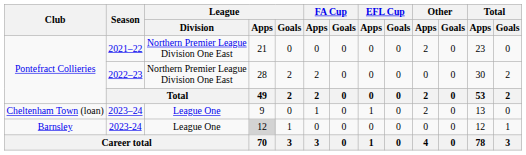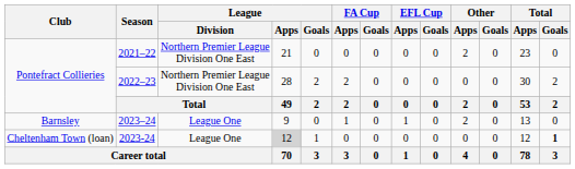 <table class="wikitable" style="text-align:center;">
 <tr>
 <th rowspan="2">Club</th>
 <th rowspan="2">Season</th>
 <th colspan="3">League</th>
 <th colspan="2"><a href='#'>FA Cup</a></th>
 <th colspan="2"><a href='#'>EFL Cup</a></th>
 <th colspan="2">Other</th>
 <th colspan="2">Total</th>
 </tr>
 <tr>
 <th>Division</th>
 <th>Apps</th>
 <th>Goals</th>
 <th>Apps</th>
 <th>Goals</th>
 <th>Apps</th>
 <th>Goals</th>
 <th>Apps</th>
 <th>Goals</th>
 <th>Apps</th>
 <th>Goals</th>
 </tr>
 <tr>
 <td rowspan="3"><a href='#'>Pontefract Collieries</a></td>
 <td><a href='#'>2021–22</a></td>
 <td><a href='#'>Northern Premier League</a><br>Division One East</td>
 <td>21</td>
 <td>0</td>
 <td>0</td>
 <td>0</td>
 <td>0</td>
 <td>0</td>
 <td>2</td>
 <td>0</td>
 <td>23</td>
 <td>0</td>
 </tr>
 <tr>
 <td><a href='#'>2022–23</a></td>
 <td>Northern Premier League<br>Division One East</td>
 <td>28</td>
 <td>2</td>
 <td>2</td>
 <td>0</td>
 <td>0</td>
 <td>0</td>
 <td>0</td>
 <td>0</td>
 <td>30</td>
 <td>2</td>
 </tr>
 <tr>
 <th colspan="2">Total</th>
 <th>49</th>
 <th>2</th>
 <th>2</th>
 <th>0</th>
 <th>0</th>
 <th>0</th>
 <th>2</th>
 <th>0</th>
 <th>53</th>
 <th>2</th>
 </tr>
 <tr>
-<td><a href='#'>Cheltenham Town</a> (loan)</td>
+<td><a href='#'>Barnsley</a></td>
 <td><a href='#'>2023–24</a></td>
 <td><a href='#'>League One</a></td>
 <td>9</td>
 <td>0</td>
 <td>1</td>
 <td>0</td>
 <td>1</td>
 <td>0</td>
 <td>2</td>
 <td>0</td>
 <td>13</td>
 <td>0</td>
 </tr>
 <tr>
-<td><a href='#'>Barnsley</a></td>
+<td><a href='#'>Cheltenham Town</a> (loan)</td>
 <td><a href='#'>2023-24</a></td>
 <td>League One</td>
 <td style="background: lightgrey;">12</td>
 <td>1</td>
 <td>0</td>
 <td>0</td>
 <td>0</td>
 <td>0</td>
 <td>0</td>
 <td>0</td>
 <td>12</td>
-<td>1</td>
+<td><strong>1</strong></td>
 </tr>
 <tr>
 <th colspan="3">Career total</th>
 <th>70</th>
 <th>3</th>
 <th>3</th>
 <th>0</th>
 <th>1</th>
 <th>0</th>
 <th>4</th>
 <th>0</th>
 <th>78</th>
 <th>3</th>
 </tr>
 </table>
